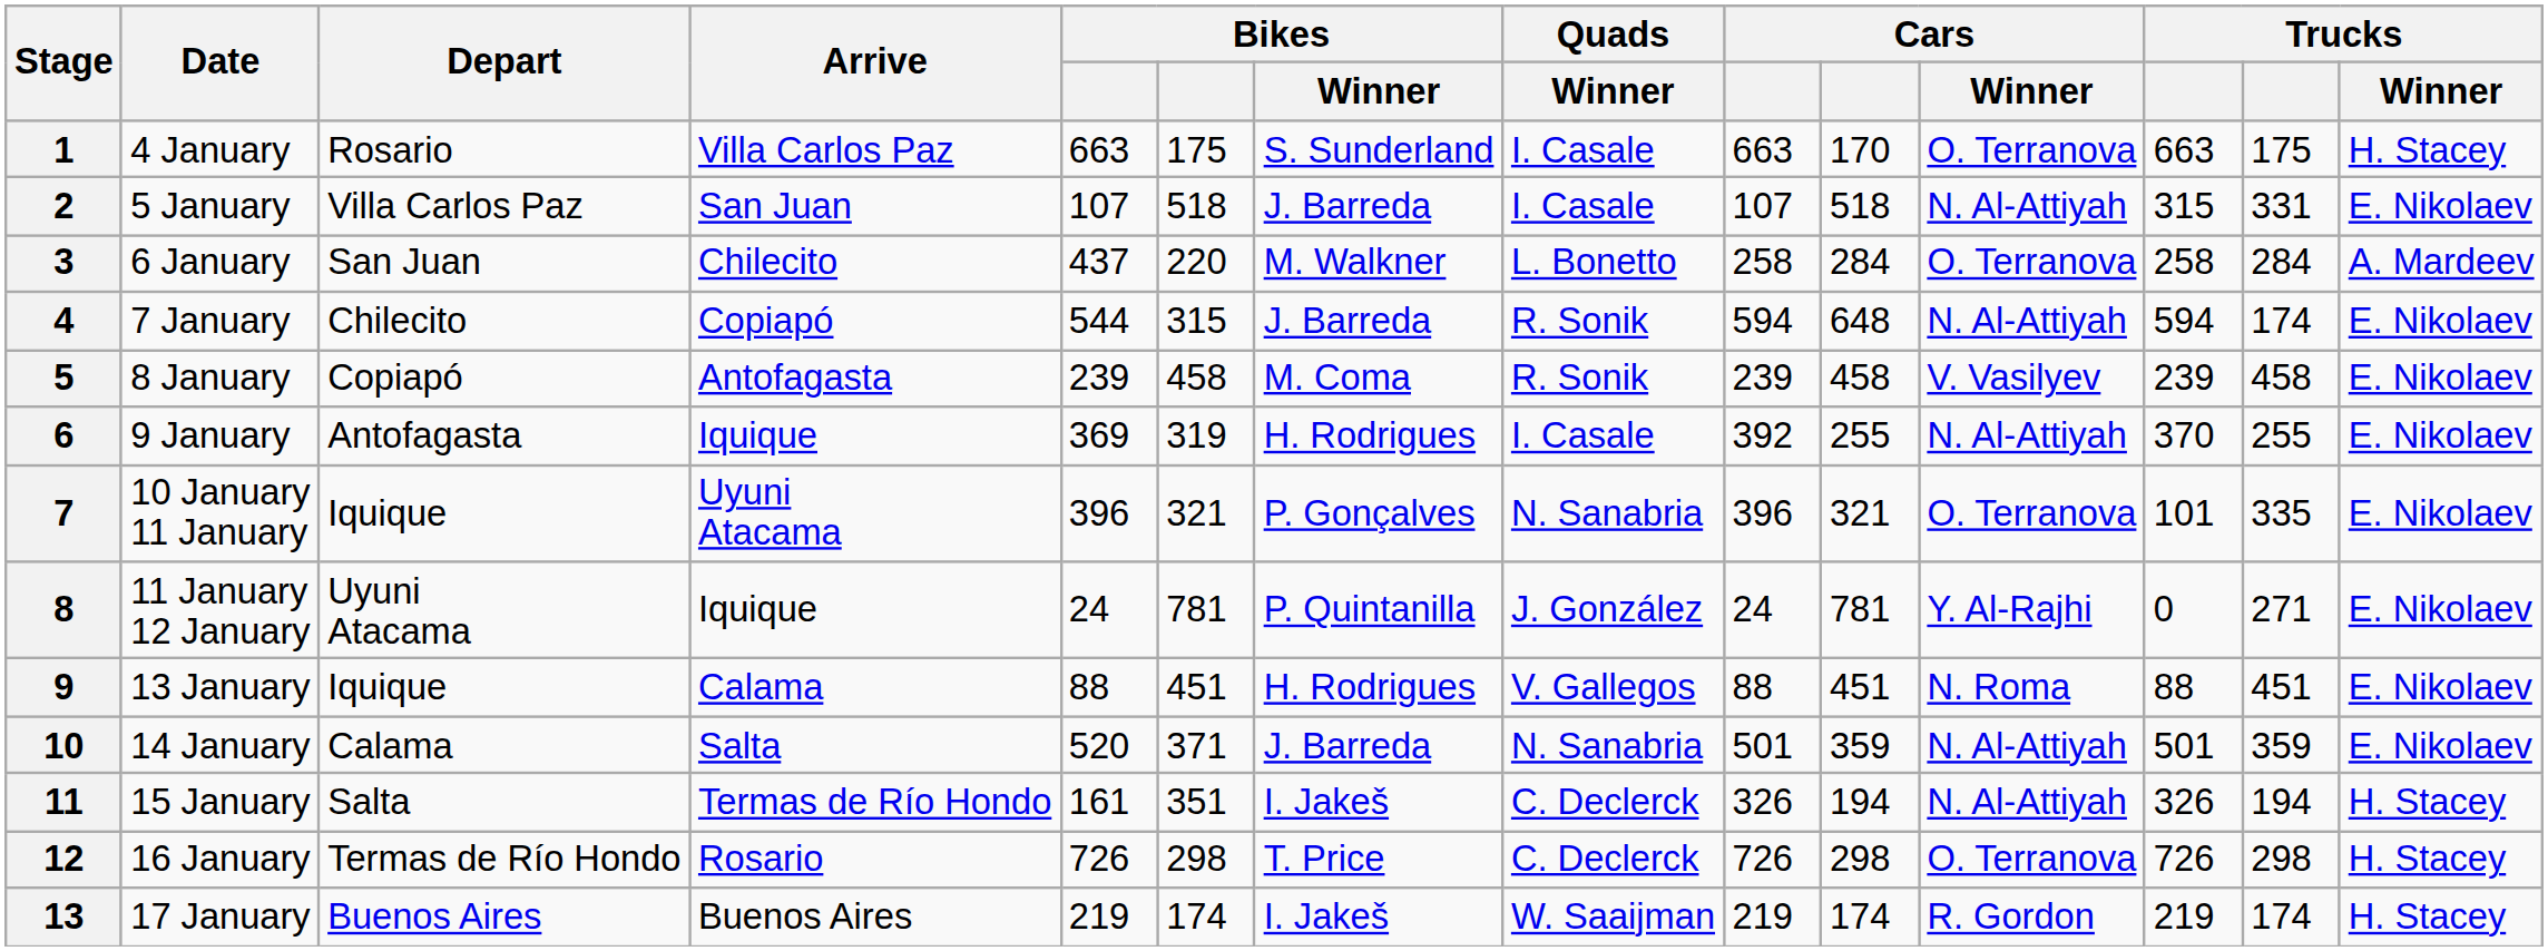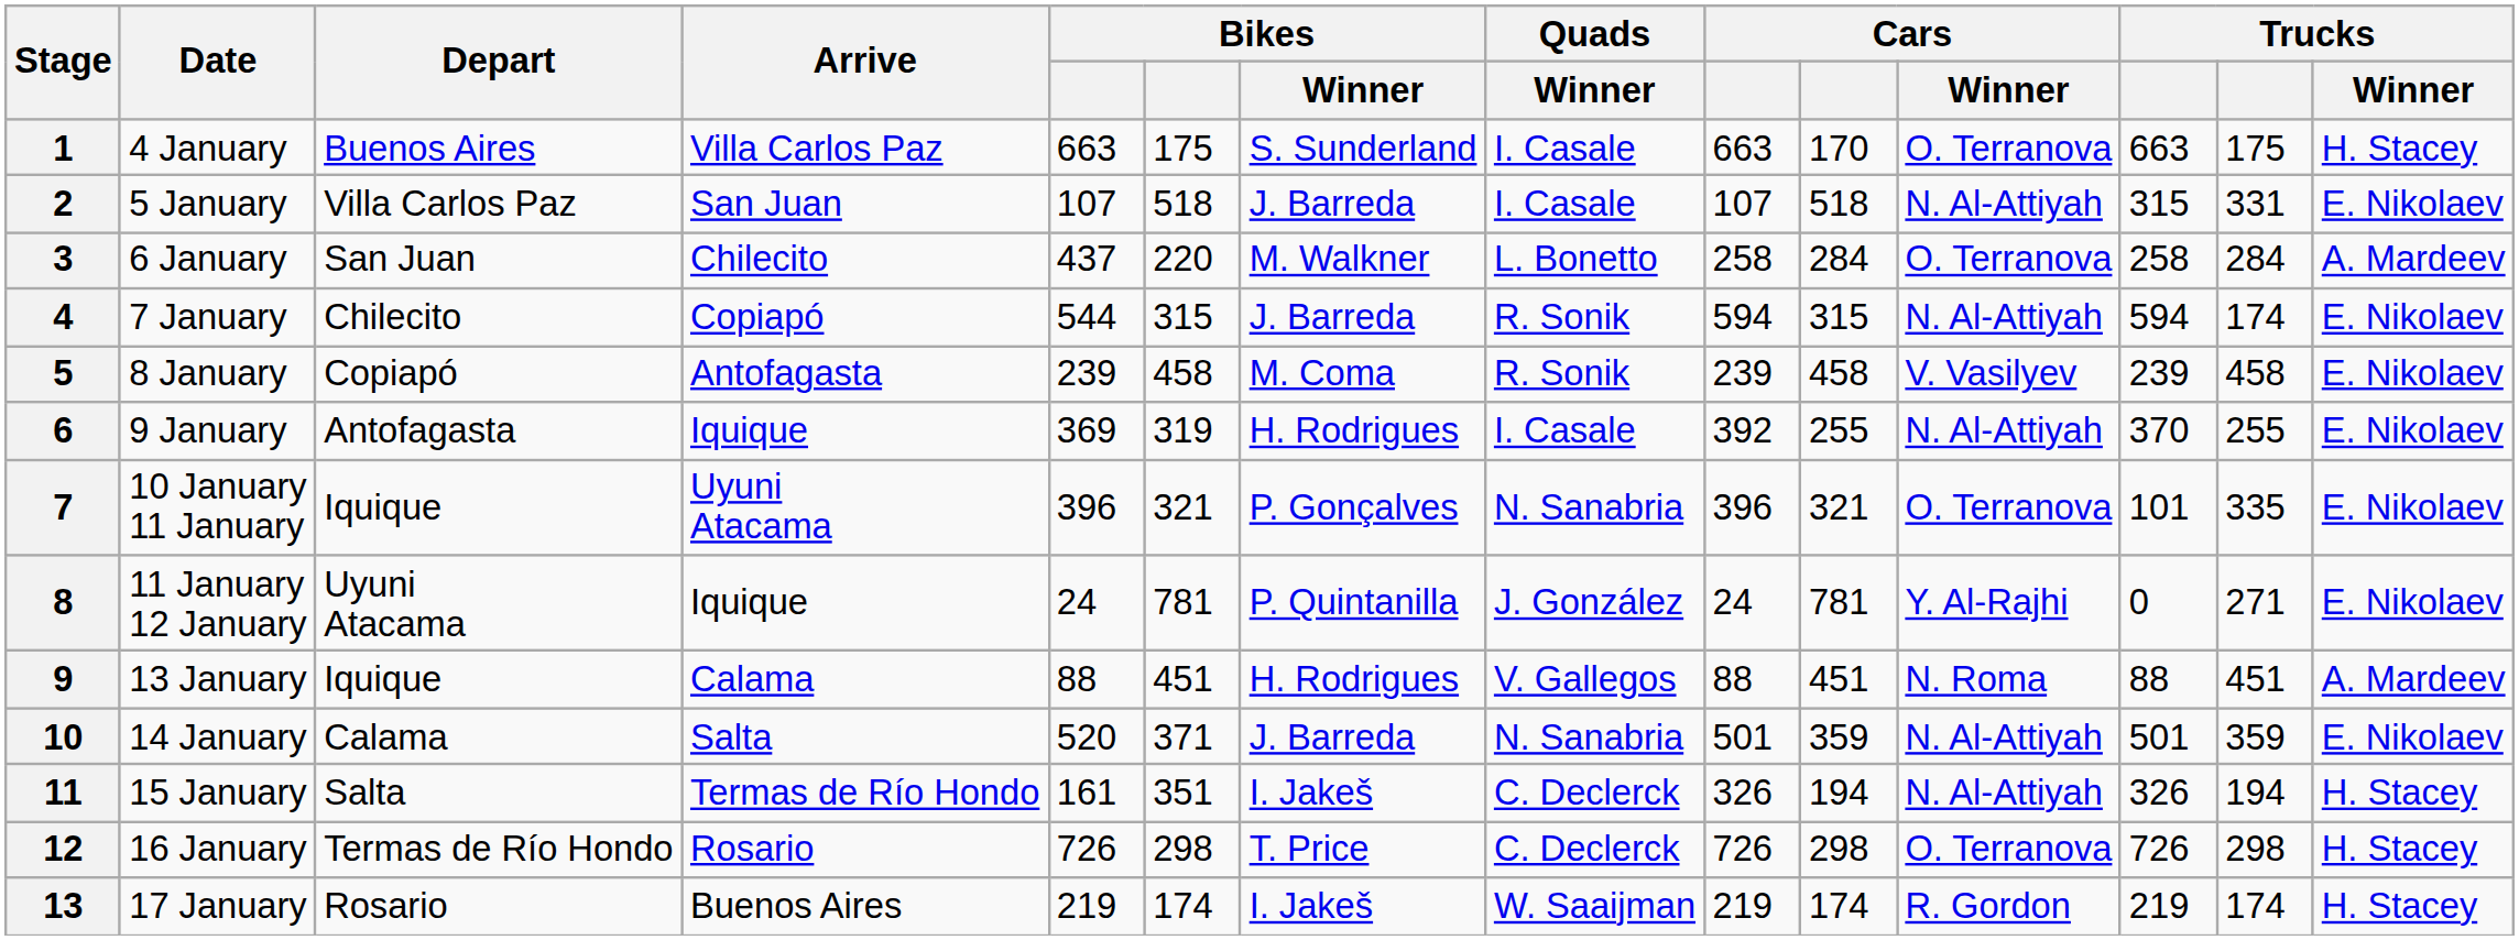 <table class="wikitable" style="font-size:85%">
 <tr>
 <th rowspan="2">Stage</th>
 <th rowspan="2">Date</th>
 <th rowspan="2">Depart</th>
 <th rowspan="2">Arrive</th>
 <th colspan="3">Bikes</th>
 <th>Quads</th>
 <th colspan="3">Cars</th>
 <th colspan="3">Trucks</th>
 </tr>
 <tr>
 <th width="30px"></th>
 <th width="30px"></th>
 <th>Winner</th>
 <th>Winner</th>
 <th width="30px"></th>
 <th width="30px"></th>
 <th>Winner</th>
 <th width="30px"></th>
 <th width="30px"></th>
 <th>Winner</th>
 </tr>
 <tr>
 <th>1</th>
 <td>4 January</td>
-<td> Rosario</td>
+<td> <a href='#'>Buenos Aires</a></td>
 <td> <a href='#'>Villa Carlos Paz</a></td>
 <td>663</td>
 <td>175</td>
 <td> <a href='#'>S. Sunderland</a></td>
 <td> <a href='#'>I. Casale</a></td>
 <td>663</td>
 <td>170</td>
 <td> <a href='#'>O. Terranova</a></td>
 <td>663</td>
 <td>175</td>
 <td> <a href='#'>H. Stacey</a></td>
 </tr>
 <tr>
 <th>2</th>
 <td>5 January</td>
 <td> Villa Carlos Paz</td>
 <td> <a href='#'>San Juan</a></td>
 <td>107</td>
 <td>518</td>
 <td> <a href='#'>J. Barreda</a></td>
 <td> <a href='#'>I. Casale</a></td>
 <td>107</td>
 <td>518</td>
 <td> <a href='#'>N. Al-Attiyah</a></td>
 <td>315</td>
 <td>331</td>
 <td> <a href='#'>E. Nikolaev</a></td>
 </tr>
 <tr>
 <th>3</th>
 <td>6 January</td>
 <td> San Juan</td>
 <td> <a href='#'>Chilecito</a></td>
 <td>437</td>
 <td>220</td>
 <td> <a href='#'>M. Walkner</a></td>
 <td> <a href='#'>L. Bonetto</a></td>
 <td>258</td>
 <td>284</td>
 <td> <a href='#'>O. Terranova</a></td>
 <td>258</td>
 <td>284</td>
 <td> <a href='#'>A. Mardeev</a></td>
 </tr>
 <tr>
 <th>4</th>
 <td>7 January</td>
 <td> Chilecito</td>
 <td> <a href='#'>Copiapó</a></td>
 <td>544</td>
 <td>315</td>
 <td> <a href='#'>J. Barreda</a></td>
 <td> <a href='#'>R. Sonik</a></td>
 <td>594</td>
-<td>648</td>
+<td>315</td>
 <td> <a href='#'>N. Al-Attiyah</a></td>
 <td>594</td>
 <td>174</td>
 <td> <a href='#'>E. Nikolaev</a></td>
 </tr>
 <tr>
 <th>5</th>
 <td>8 January</td>
 <td> Copiapó</td>
 <td> <a href='#'>Antofagasta</a></td>
 <td>239</td>
 <td>458</td>
 <td> <a href='#'>M. Coma</a></td>
 <td> <a href='#'>R. Sonik</a></td>
 <td>239</td>
 <td>458</td>
 <td> <a href='#'>V. Vasilyev</a></td>
 <td>239</td>
 <td>458</td>
 <td> <a href='#'>E. Nikolaev</a></td>
 </tr>
 <tr>
 <th>6</th>
 <td>9 January</td>
 <td> Antofagasta</td>
 <td> <a href='#'>Iquique</a></td>
 <td>369</td>
 <td>319</td>
 <td> <a href='#'>H. Rodrigues</a></td>
 <td> <a href='#'>I. Casale</a></td>
 <td>392</td>
 <td>255</td>
 <td> <a href='#'>N. Al-Attiyah</a></td>
 <td>370</td>
 <td>255</td>
 <td> <a href='#'>E. Nikolaev</a></td>
 </tr>
 <tr>
 <th>7</th>
 <td>10 January<br>11 January</td>
 <td> Iquique</td>
 <td> <a href='#'>Uyuni</a><br> <a href='#'>Atacama</a></td>
 <td>396</td>
 <td>321</td>
 <td> <a href='#'>P. Gonçalves</a></td>
 <td> <a href='#'>N. Sanabria</a></td>
 <td>396</td>
 <td>321</td>
 <td> <a href='#'>O. Terranova</a></td>
 <td>101</td>
 <td>335</td>
 <td> <a href='#'>E. Nikolaev</a></td>
 </tr>
 <tr>
 <th>8</th>
 <td>11 January<br>12 January</td>
 <td> Uyuni<br> Atacama</td>
 <td> Iquique</td>
 <td>24</td>
 <td>781</td>
 <td> <a href='#'>P. Quintanilla</a></td>
 <td> <a href='#'>J. González</a></td>
 <td>24</td>
 <td>781</td>
 <td> <a href='#'>Y. Al-Rajhi</a></td>
 <td>0</td>
 <td>271</td>
 <td> <a href='#'>E. Nikolaev</a></td>
 </tr>
 <tr>
 <th>9</th>
 <td>13 January</td>
 <td> Iquique</td>
 <td> <a href='#'>Calama</a></td>
 <td>88</td>
 <td>451</td>
 <td> <a href='#'>H. Rodrigues</a></td>
 <td> <a href='#'>V. Gallegos</a></td>
 <td>88</td>
 <td>451</td>
 <td> <a href='#'>N. Roma</a></td>
 <td>88</td>
 <td>451</td>
-<td> <a href='#'>E. Nikolaev</a></td>
+<td> <a href='#'>A. Mardeev</a></td>
 </tr>
 <tr>
 <th>10</th>
 <td>14 January</td>
 <td> Calama</td>
 <td> <a href='#'>Salta</a></td>
 <td>520</td>
 <td>371</td>
 <td> <a href='#'>J. Barreda</a></td>
 <td> <a href='#'>N. Sanabria</a></td>
 <td>501</td>
 <td>359</td>
 <td> <a href='#'>N. Al-Attiyah</a></td>
 <td>501</td>
 <td>359</td>
 <td> <a href='#'>E. Nikolaev</a></td>
 </tr>
 <tr>
 <th>11</th>
 <td>15 January</td>
 <td> Salta</td>
 <td> <a href='#'>Termas de Río Hondo</a></td>
 <td>161</td>
 <td>351</td>
 <td> <a href='#'>I. Jakeš</a></td>
 <td> <a href='#'>C. Declerck</a></td>
 <td>326</td>
 <td>194</td>
 <td> <a href='#'>N. Al-Attiyah</a></td>
 <td>326</td>
 <td>194</td>
 <td> <a href='#'>H. Stacey</a></td>
 </tr>
 <tr>
 <th>12</th>
 <td>16 January</td>
 <td> Termas de Río Hondo</td>
 <td> <a href='#'>Rosario</a></td>
 <td>726</td>
 <td>298</td>
 <td> <a href='#'>T. Price</a></td>
 <td> <a href='#'>C. Declerck</a></td>
 <td>726</td>
 <td>298</td>
 <td> <a href='#'>O. Terranova</a></td>
 <td>726</td>
 <td>298</td>
 <td> <a href='#'>H. Stacey</a></td>
 </tr>
 <tr>
 <th>13</th>
 <td>17 January</td>
-<td> <a href='#'>Buenos Aires</a></td>
+<td> Rosario</td>
 <td> Buenos Aires</td>
 <td>219</td>
 <td>174</td>
 <td> <a href='#'>I. Jakeš</a></td>
 <td> <a href='#'>W. Saaijman</a></td>
 <td>219</td>
 <td>174</td>
 <td> <a href='#'>R. Gordon</a></td>
 <td>219</td>
 <td>174</td>
 <td> <a href='#'>H. Stacey</a></td>
 </tr>
 </table>
